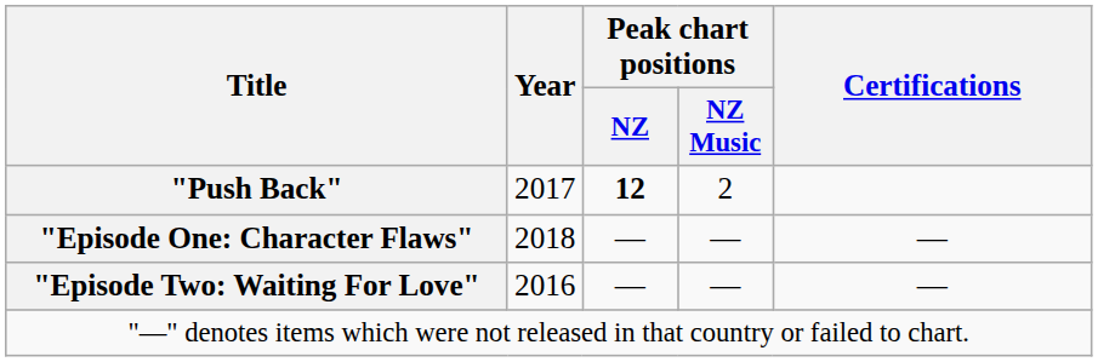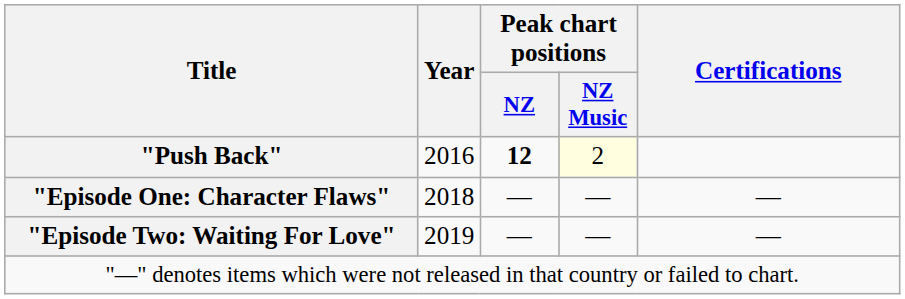 <table class="wikitable plainrowheaders" style="text-align:center;">
 <tr>
 <th scope="col" rowspan="2" style="width:16em;">Title</th>
 <th scope="col" rowspan="2">Year</th>
 <th scope="col" colspan="2">Peak chart positions</th>
 <th scope="col" rowspan="2" style="width:10em;"><a href='#'>Certifications</a></th>
 </tr>
 <tr>
 <th scope="col" style="width:3em;font-size:90%;"><a href='#'>NZ</a></th>
 <th scope="col" style="width:3em;font-size:90%;"><a href='#'>NZ Music</a></th>
 </tr>
 <tr>
 <th scope="row">"Push Back"</th>
-<td>2017</td>
+<td>2016</td>
 <td><strong>12</strong></td>
-<td>2</td>
+<td style="background: lightyellow;">2</td>
 <td></td>
 </tr>
 <tr>
 <th scope="row">"Episode One: Character Flaws"</th>
 <td>2018</td>
 <td>—</td>
 <td>—</td>
 <td>—</td>
 </tr>
 <tr>
 <th scope="row">"Episode Two: Waiting For Love"</th>
-<td>2016</td>
+<td>2019</td>
 <td>—</td>
 <td>—</td>
 <td>—</td>
 </tr>
 <tr>
 <td colspan="6" style="font-size:90%;">"—" denotes items which were not released in that country or failed to chart.</td>
 </tr>
 </table>
